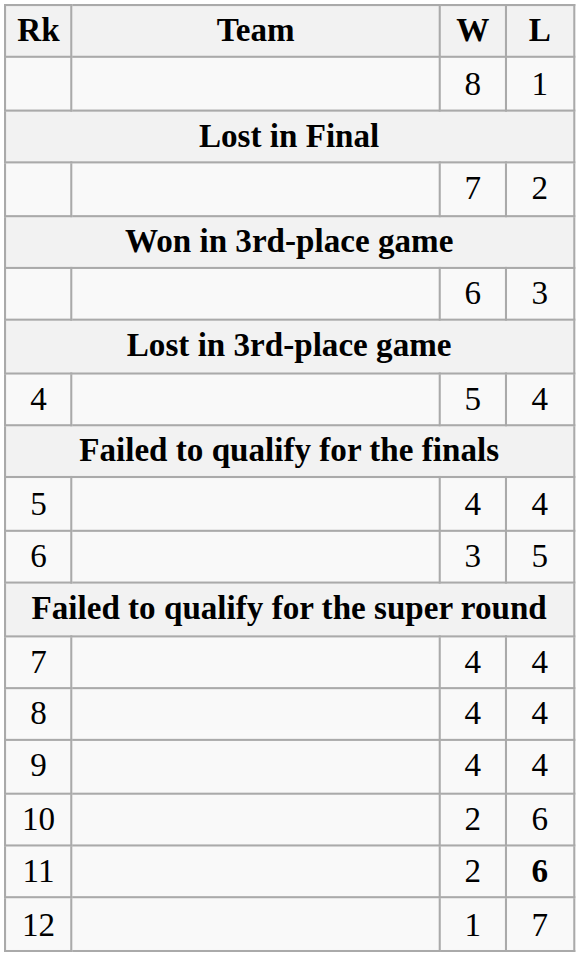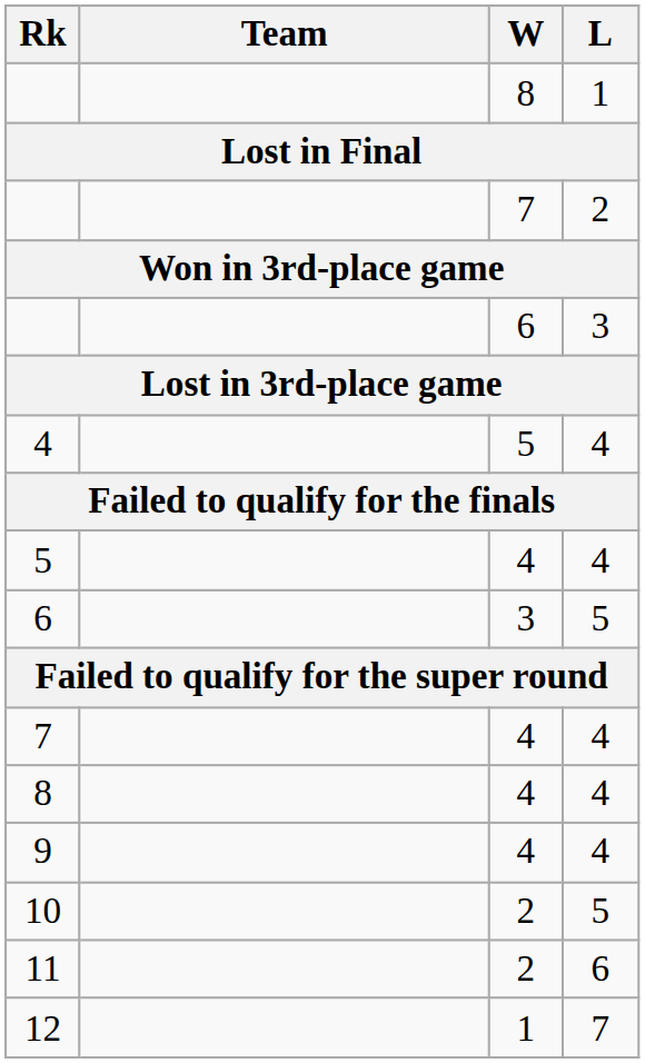 <table class = wikitable style=text-align:center>
 <tr>
 <th width = 25>Rk</th>
 <th width = 170>Team</th>
 <th width = 25>W</th>
 <th width = 25>L</th>
 </tr>
 <tr>
 <td></td>
 <td align = left></td>
 <td>8</td>
 <td>1</td>
 </tr>
 <tr>
 <th colspan = "6">Lost in Final</th>
 </tr>
 <tr>
 <td></td>
 <td align = left></td>
 <td>7</td>
 <td>2</td>
 </tr>
 <tr>
 <th colspan = "6">Won in 3rd-place game</th>
 </tr>
 <tr>
 <td></td>
 <td align = left></td>
 <td>6</td>
 <td>3</td>
 </tr>
 <tr>
 <th colspan = "6">Lost in 3rd-place game</th>
 </tr>
 <tr>
 <td>4</td>
 <td align = left></td>
 <td>5</td>
 <td>4</td>
 </tr>
 <tr>
 <th colspan = "6">Failed to qualify for the finals</th>
 </tr>
 <tr>
 <td>5</td>
 <td align = left></td>
 <td>4</td>
 <td>4</td>
 </tr>
 <tr>
 <td>6</td>
 <td align = left></td>
 <td>3</td>
 <td>5</td>
 </tr>
 <tr>
 <th colspan="6">Failed to qualify for the super round</th>
 </tr>
 <tr>
 <td>7</td>
 <td align = left></td>
 <td>4</td>
 <td>4</td>
 </tr>
 <tr>
 <td>8</td>
 <td align = left></td>
 <td>4</td>
 <td>4</td>
 </tr>
 <tr>
 <td>9</td>
 <td align = left></td>
 <td>4</td>
 <td>4</td>
 </tr>
 <tr>
 <td>10</td>
 <td align = left></td>
 <td>2</td>
-<td>6</td>
+<td>5</td>
 </tr>
 <tr>
 <td>11</td>
 <td align = left></td>
 <td>2</td>
-<td><strong>6</strong></td>
+<td>6</td>
 </tr>
 <tr>
 <td>12</td>
 <td align = left></td>
 <td>1</td>
 <td>7</td>
 </tr>
 </table>
